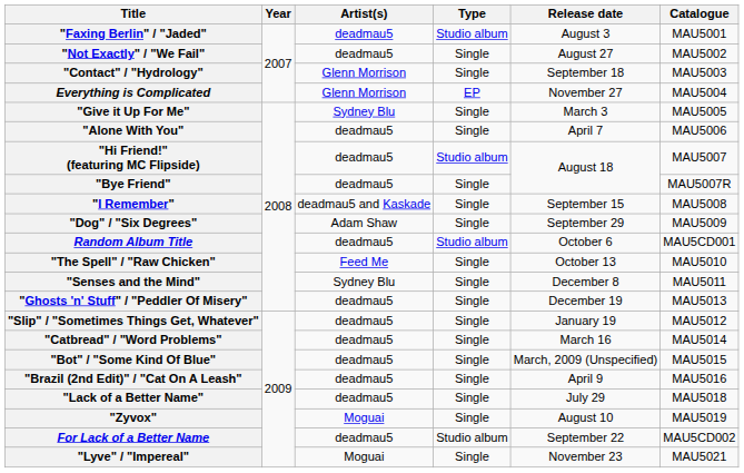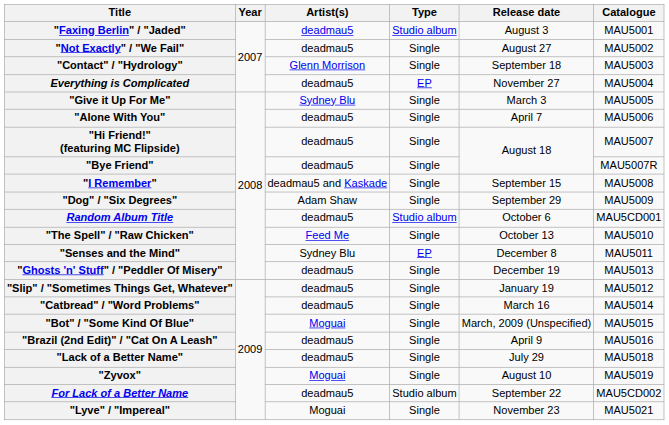 <table class="wikitable sortable plainrowheaders" style="text-align:center;">
 <tr>
 <th>Title</th>
 <th>Year</th>
 <th>Artist(s)</th>
 <th>Type</th>
 <th>Release date</th>
 <th>Catalogue</th>
 </tr>
 <tr>
 <th scope="row">"<a href='#'>Faxing Berlin</a>" / "Jaded"</th>
 <td rowspan="4">2007</td>
 <td><a href='#'>deadmau5</a></td>
 <td><a href='#'>Studio album</a></td>
 <td>August 3</td>
 <td>MAU5001</td>
 </tr>
 <tr>
 <th scope="row">"<a href='#'>Not Exactly</a>" / "We Fail"</th>
 <td>deadmau5</td>
 <td>Single</td>
 <td>August 27</td>
 <td>MAU5002</td>
 </tr>
 <tr>
 <th scope="row">"Contact" / "Hydrology"</th>
 <td><a href='#'>Glenn Morrison</a></td>
 <td>Single</td>
 <td>September 18</td>
 <td>MAU5003</td>
 </tr>
 <tr>
 <th scope="row"><em>Everything is Complicated</em></th>
-<td><a href='#'>Glenn Morrison</a></td>
+<td>deadmau5</td>
 <td><a href='#'>EP</a></td>
 <td>November 27</td>
 <td>MAU5004</td>
 </tr>
 <tr>
 <th scope="row">"Give it Up For Me"</th>
 <td rowspan="10">2008</td>
 <td><a href='#'>Sydney Blu</a></td>
 <td>Single</td>
 <td>March 3</td>
 <td>MAU5005</td>
 </tr>
 <tr>
 <th scope="row">"Alone With You"</th>
 <td>deadmau5</td>
 <td>Single</td>
 <td>April 7</td>
 <td>MAU5006</td>
 </tr>
 <tr>
 <th scope="row">"Hi Friend!" <br><span>(featuring MC Flipside)</span></th>
 <td>deadmau5</td>
-<td><a href='#'>Studio album</a></td>
+<td>Single</td>
 <td rowspan="2">August 18</td>
 <td>MAU5007</td>
 </tr>
 <tr>
 <th scope="row">"Bye Friend"</th>
 <td>deadmau5</td>
 <td>Single</td>
 <td>MAU5007R</td>
 </tr>
 <tr>
 <th scope="row">"<a href='#'>I Remember</a>"</th>
 <td>deadmau5 and <a href='#'>Kaskade</a></td>
 <td>Single</td>
 <td>September 15</td>
 <td>MAU5008</td>
 </tr>
 <tr>
 <th scope="row">"Dog" / "Six Degrees"</th>
 <td>Adam Shaw</td>
 <td>Single</td>
 <td>September 29</td>
 <td>MAU5009</td>
 </tr>
 <tr>
 <th scope="row"><em><a href='#'>Random Album Title</a></em></th>
 <td>deadmau5</td>
 <td><a href='#'>Studio album</a></td>
 <td>October 6</td>
 <td>MAU5CD001</td>
 </tr>
 <tr>
 <th scope="row">"The Spell" / "Raw Chicken"</th>
 <td><a href='#'>Feed Me</a></td>
 <td>Single</td>
 <td>October 13</td>
 <td>MAU5010</td>
 </tr>
 <tr>
 <th scope="row">"Senses and the Mind"</th>
 <td>Sydney Blu</td>
-<td>Single</td>
+<td><a href='#'>EP</a></td>
 <td>December 8</td>
 <td align="center">MAU5011</td>
 </tr>
 <tr>
 <th scope="row">"<a href='#'>Ghosts 'n' Stuff</a>" / "Peddler Of Misery"</th>
 <td>deadmau5</td>
 <td>Single</td>
 <td>December 19</td>
 <td align="center">MAU5013</td>
 </tr>
 <tr>
 <th scope="row">"Slip" / "Sometimes Things Get, Whatever"</th>
 <td rowspan="8">2009</td>
 <td>deadmau5</td>
 <td>Single</td>
 <td>January 19</td>
 <td align="center">MAU5012</td>
 </tr>
 <tr>
 <th scope="row">"Catbread" / "Word Problems"</th>
 <td>deadmau5</td>
 <td>Single</td>
 <td>March 16</td>
 <td align="center">MAU5014</td>
 </tr>
 <tr>
 <th scope="row">"Bot" / "Some Kind Of Blue"</th>
-<td>deadmau5</td>
+<td><a href='#'>Moguai</a></td>
 <td>Single</td>
 <td>March, 2009 (Unspecified)</td>
 <td align="center">MAU5015</td>
 </tr>
 <tr>
 <th scope="row">"Brazil (2nd Edit)" / "Cat On A Leash"</th>
 <td>deadmau5</td>
 <td>Single</td>
 <td>April 9</td>
 <td align="center">MAU5016</td>
 </tr>
 <tr>
 <th scope="row">"Lack of a Better Name"</th>
 <td>deadmau5</td>
 <td>Single</td>
 <td>July 29</td>
 <td>MAU5018</td>
 </tr>
 <tr>
 <th scope="row">"Zyvox"</th>
 <td><a href='#'>Moguai</a></td>
 <td>Single</td>
 <td>August 10</td>
 <td>MAU5019</td>
 </tr>
 <tr>
 <th scope="row"><em><a href='#'>For Lack of a Better Name</a></em></th>
 <td>deadmau5</td>
 <td>Studio album</td>
 <td>September 22</td>
 <td>MAU5CD002</td>
 </tr>
 <tr>
 <th scope="row">"Lyve" / "Impereal"</th>
 <td>Moguai</td>
 <td>Single</td>
 <td>November 23</td>
 <td align="center">MAU5021</td>
 </tr>
 </table>
